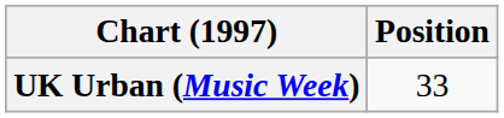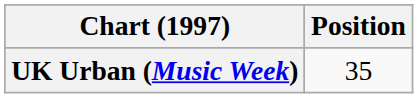 <table class="wikitable sortable plainrowheaders" style="text-align:center;">
 <tr>
 <th scope="col">Chart (1997)</th>
 <th scope="col">Position</th>
 </tr>
 <tr>
 <th scope="row">UK Urban (<em><a href='#'>Music Week</a></em>)</th>
-<td>33</td>
+<td>35</td>
 </tr>
 </table>
